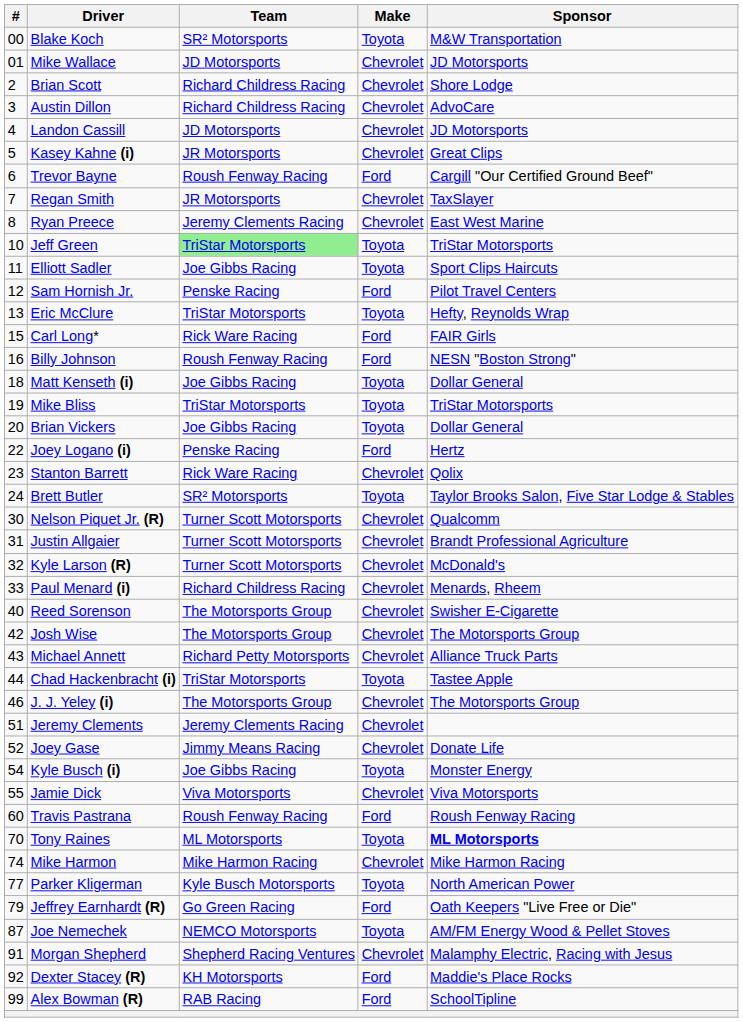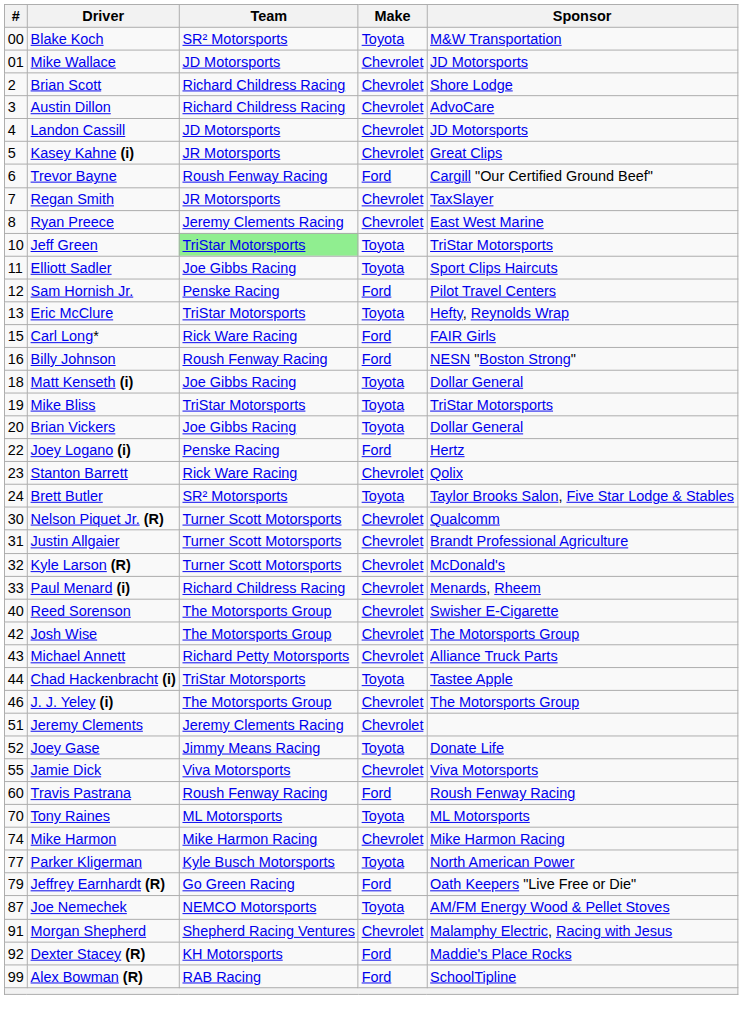 <table class="wikitable" style="font-size:95%">
 <tr>
 <th>#</th>
 <th>Driver</th>
 <th>Team</th>
 <th>Make</th>
 <th>Sponsor</th>
 </tr>
 <tr>
 <td>00</td>
 <td><a href='#'>Blake Koch</a></td>
 <td><a href='#'>SR² Motorsports</a></td>
 <td><a href='#'>Toyota</a></td>
 <td><a href='#'>M&W Transportation</a></td>
 </tr>
 <tr>
 <td>01</td>
 <td><a href='#'>Mike Wallace</a></td>
 <td><a href='#'>JD Motorsports</a></td>
 <td><a href='#'>Chevrolet</a></td>
 <td><a href='#'>JD Motorsports</a></td>
 </tr>
 <tr>
 <td>2</td>
 <td><a href='#'>Brian Scott</a></td>
 <td><a href='#'>Richard Childress Racing</a></td>
 <td><a href='#'>Chevrolet</a></td>
 <td><a href='#'>Shore Lodge</a></td>
 </tr>
 <tr>
 <td>3</td>
 <td><a href='#'>Austin Dillon</a></td>
 <td><a href='#'>Richard Childress Racing</a></td>
 <td><a href='#'>Chevrolet</a></td>
 <td><a href='#'>AdvoCare</a></td>
 </tr>
 <tr>
 <td>4</td>
 <td><a href='#'>Landon Cassill</a></td>
 <td><a href='#'>JD Motorsports</a></td>
 <td><a href='#'>Chevrolet</a></td>
 <td><a href='#'>JD Motorsports</a></td>
 </tr>
 <tr>
 <td>5</td>
 <td><a href='#'>Kasey Kahne</a> <strong>(i)</strong></td>
 <td><a href='#'>JR Motorsports</a></td>
 <td><a href='#'>Chevrolet</a></td>
 <td><a href='#'>Great Clips</a></td>
 </tr>
 <tr>
 <td>6</td>
 <td><a href='#'>Trevor Bayne</a></td>
 <td><a href='#'>Roush Fenway Racing</a></td>
 <td><a href='#'>Ford</a></td>
 <td><a href='#'>Cargill</a> "Our Certified Ground Beef"</td>
 </tr>
 <tr>
 <td>7</td>
 <td><a href='#'>Regan Smith</a></td>
 <td><a href='#'>JR Motorsports</a></td>
 <td><a href='#'>Chevrolet</a></td>
 <td><a href='#'>TaxSlayer</a></td>
 </tr>
 <tr>
 <td>8</td>
 <td><a href='#'>Ryan Preece</a></td>
 <td><a href='#'>Jeremy Clements Racing</a></td>
 <td><a href='#'>Chevrolet</a></td>
 <td><a href='#'>East West Marine</a></td>
 </tr>
 <tr>
 <td>10</td>
 <td><a href='#'>Jeff Green</a></td>
 <td style="background: lightgreen;"><a href='#'>TriStar Motorsports</a></td>
 <td><a href='#'>Toyota</a></td>
 <td><a href='#'>TriStar Motorsports</a></td>
 </tr>
 <tr>
 <td>11</td>
 <td><a href='#'>Elliott Sadler</a></td>
 <td><a href='#'>Joe Gibbs Racing</a></td>
 <td><a href='#'>Toyota</a></td>
 <td><a href='#'>Sport Clips Haircuts</a></td>
 </tr>
 <tr>
 <td>12</td>
 <td><a href='#'>Sam Hornish Jr.</a></td>
 <td><a href='#'>Penske Racing</a></td>
 <td><a href='#'>Ford</a></td>
 <td><a href='#'>Pilot Travel Centers</a></td>
 </tr>
 <tr>
 <td>13</td>
 <td><a href='#'>Eric McClure</a></td>
 <td><a href='#'>TriStar Motorsports</a></td>
 <td><a href='#'>Toyota</a></td>
 <td><a href='#'>Hefty</a>, <a href='#'>Reynolds Wrap</a></td>
 </tr>
 <tr>
 <td>15</td>
 <td><a href='#'>Carl Long</a>*</td>
 <td><a href='#'>Rick Ware Racing</a></td>
 <td><a href='#'>Ford</a></td>
 <td><a href='#'>FAIR Girls</a></td>
 </tr>
 <tr>
 <td>16</td>
 <td><a href='#'>Billy Johnson</a></td>
 <td><a href='#'>Roush Fenway Racing</a></td>
 <td><a href='#'>Ford</a></td>
 <td><a href='#'>NESN</a> "<a href='#'>Boston Strong</a>"</td>
 </tr>
 <tr>
 <td>18</td>
 <td><a href='#'>Matt Kenseth</a> <strong>(i)</strong></td>
 <td><a href='#'>Joe Gibbs Racing</a></td>
 <td><a href='#'>Toyota</a></td>
 <td><a href='#'>Dollar General</a></td>
 </tr>
 <tr>
 <td>19</td>
 <td><a href='#'>Mike Bliss</a></td>
 <td><a href='#'>TriStar Motorsports</a></td>
 <td><a href='#'>Toyota</a></td>
 <td><a href='#'>TriStar Motorsports</a></td>
 </tr>
 <tr>
 <td>20</td>
 <td><a href='#'>Brian Vickers</a></td>
 <td><a href='#'>Joe Gibbs Racing</a></td>
 <td><a href='#'>Toyota</a></td>
 <td><a href='#'>Dollar General</a></td>
 </tr>
 <tr>
 <td>22</td>
 <td><a href='#'>Joey Logano</a> <strong>(i)</strong></td>
 <td><a href='#'>Penske Racing</a></td>
 <td><a href='#'>Ford</a></td>
 <td><a href='#'>Hertz</a></td>
 </tr>
 <tr>
 <td>23</td>
 <td><a href='#'>Stanton Barrett</a></td>
 <td><a href='#'>Rick Ware Racing</a></td>
 <td><a href='#'>Chevrolet</a></td>
 <td><a href='#'>Qolix</a></td>
 </tr>
 <tr>
 <td>24</td>
 <td><a href='#'>Brett Butler</a></td>
 <td><a href='#'>SR² Motorsports</a></td>
 <td><a href='#'>Toyota</a></td>
 <td><a href='#'>Taylor Brooks Salon</a>, <a href='#'>Five Star Lodge & Stables</a></td>
 </tr>
 <tr>
 <td>30</td>
 <td><a href='#'>Nelson Piquet Jr.</a> <strong>(R)</strong></td>
 <td><a href='#'>Turner Scott Motorsports</a></td>
 <td><a href='#'>Chevrolet</a></td>
 <td><a href='#'>Qualcomm</a></td>
 </tr>
 <tr>
 <td>31</td>
 <td><a href='#'>Justin Allgaier</a></td>
 <td><a href='#'>Turner Scott Motorsports</a></td>
 <td><a href='#'>Chevrolet</a></td>
 <td><a href='#'>Brandt Professional Agriculture</a></td>
 </tr>
 <tr>
 <td>32</td>
 <td><a href='#'>Kyle Larson</a> <strong>(R)</strong></td>
 <td><a href='#'>Turner Scott Motorsports</a></td>
 <td><a href='#'>Chevrolet</a></td>
 <td><a href='#'>McDonald's</a></td>
 </tr>
 <tr>
 <td>33</td>
 <td><a href='#'>Paul Menard</a> <strong>(i)</strong></td>
 <td><a href='#'>Richard Childress Racing</a></td>
 <td><a href='#'>Chevrolet</a></td>
 <td><a href='#'>Menards</a>, <a href='#'>Rheem</a></td>
 </tr>
 <tr>
 <td>40</td>
 <td><a href='#'>Reed Sorenson</a></td>
 <td><a href='#'>The Motorsports Group</a></td>
 <td><a href='#'>Chevrolet</a></td>
 <td><a href='#'>Swisher E-Cigarette</a></td>
 </tr>
 <tr>
 <td>42</td>
 <td><a href='#'>Josh Wise</a></td>
 <td><a href='#'>The Motorsports Group</a></td>
 <td><a href='#'>Chevrolet</a></td>
 <td><a href='#'>The Motorsports Group</a></td>
 </tr>
 <tr>
 <td>43</td>
 <td><a href='#'>Michael Annett</a></td>
 <td><a href='#'>Richard Petty Motorsports</a></td>
 <td><a href='#'>Chevrolet</a></td>
 <td><a href='#'>Alliance Truck Parts</a></td>
 </tr>
 <tr>
 <td>44</td>
 <td><a href='#'>Chad Hackenbracht</a> <strong>(i)</strong></td>
 <td><a href='#'>TriStar Motorsports</a></td>
 <td><a href='#'>Toyota</a></td>
 <td><a href='#'>Tastee Apple</a></td>
 </tr>
 <tr>
 <td>46</td>
 <td><a href='#'>J. J. Yeley</a> <strong>(i)</strong></td>
 <td><a href='#'>The Motorsports Group</a></td>
 <td><a href='#'>Chevrolet</a></td>
 <td><a href='#'>The Motorsports Group</a></td>
 </tr>
 <tr>
 <td>51</td>
 <td><a href='#'>Jeremy Clements</a></td>
 <td><a href='#'>Jeremy Clements Racing</a></td>
 <td><a href='#'>Chevrolet</a></td>
 <td></td>
 </tr>
 <tr>
 <td>52</td>
 <td><a href='#'>Joey Gase</a></td>
 <td><a href='#'>Jimmy Means Racing</a></td>
-<td><a href='#'>Chevrolet</a></td>
+<td><a href='#'>Toyota</a></td>
 <td><a href='#'>Donate Life</a></td>
-</tr>
-<tr>
-<td>54</td>
-<td><a href='#'>Kyle Busch</a> <strong>(i)</strong></td>
-<td><a href='#'>Joe Gibbs Racing</a></td>
-<td><a href='#'>Toyota</a></td>
-<td><a href='#'>Monster Energy</a></td>
 </tr>
 <tr>
 <td>55</td>
 <td><a href='#'>Jamie Dick</a></td>
 <td><a href='#'>Viva Motorsports</a></td>
 <td><a href='#'>Chevrolet</a></td>
 <td><a href='#'>Viva Motorsports</a></td>
 </tr>
 <tr>
 <td>60</td>
 <td><a href='#'>Travis Pastrana</a></td>
 <td><a href='#'>Roush Fenway Racing</a></td>
 <td><a href='#'>Ford</a></td>
 <td><a href='#'>Roush Fenway Racing</a></td>
 </tr>
 <tr>
 <td>70</td>
 <td><a href='#'>Tony Raines</a></td>
 <td><a href='#'>ML Motorsports</a></td>
 <td><a href='#'>Toyota</a></td>
-<td><strong><a href='#'>ML Motorsports</a></strong></td>
+<td><a href='#'>ML Motorsports</a></td>
 </tr>
 <tr>
 <td>74</td>
 <td><a href='#'>Mike Harmon</a></td>
 <td><a href='#'>Mike Harmon Racing</a></td>
 <td><a href='#'>Chevrolet</a></td>
 <td><a href='#'>Mike Harmon Racing</a></td>
 </tr>
 <tr>
 <td>77</td>
 <td><a href='#'>Parker Kligerman</a></td>
 <td><a href='#'>Kyle Busch Motorsports</a></td>
 <td><a href='#'>Toyota</a></td>
 <td><a href='#'>North American Power</a></td>
 </tr>
 <tr>
 <td>79</td>
 <td><a href='#'>Jeffrey Earnhardt</a> <strong>(R)</strong></td>
 <td><a href='#'>Go Green Racing</a></td>
 <td><a href='#'>Ford</a></td>
 <td><a href='#'>Oath Keepers</a> "Live Free or Die"</td>
 </tr>
 <tr>
 <td>87</td>
 <td><a href='#'>Joe Nemechek</a></td>
 <td><a href='#'>NEMCO Motorsports</a></td>
 <td><a href='#'>Toyota</a></td>
 <td><a href='#'>AM/FM Energy Wood & Pellet Stoves</a></td>
 </tr>
 <tr>
 <td>91</td>
 <td><a href='#'>Morgan Shepherd</a></td>
 <td><a href='#'>Shepherd Racing Ventures</a></td>
 <td><a href='#'>Chevrolet</a></td>
 <td><a href='#'>Malamphy Electric</a>, <a href='#'>Racing with Jesus</a></td>
 </tr>
 <tr>
 <td>92</td>
 <td><a href='#'>Dexter Stacey</a> <strong>(R)</strong></td>
 <td><a href='#'>KH Motorsports</a></td>
 <td><a href='#'>Ford</a></td>
 <td><a href='#'>Maddie's Place Rocks</a></td>
 </tr>
 <tr>
 <td>99</td>
 <td><a href='#'>Alex Bowman</a> <strong>(R)</strong></td>
 <td><a href='#'>RAB Racing</a></td>
 <td><a href='#'>Ford</a></td>
 <td><a href='#'>SchoolTipline</a></td>
 </tr>
 <tr>
 <th colspan="5"></th>
 </tr>
 </table>
